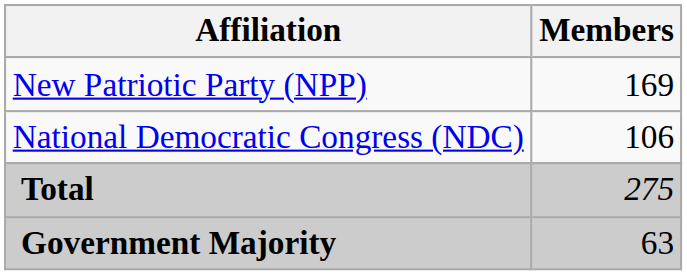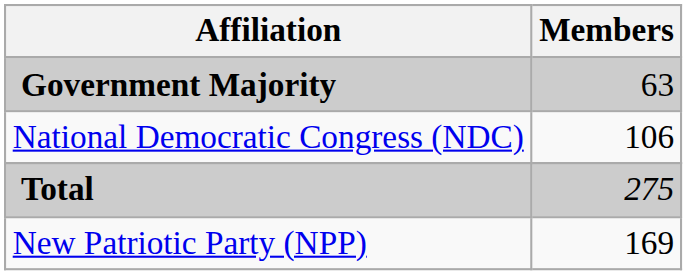 <table class="wikitable">
 <tr>
 <th>Affiliation</th>
 <th>Members</th>
 </tr>
-<tr>
-<td><a href='#'>New Patriotic Party (NPP)</a></td>
-<td align="right">169</td>
+<tr bgcolor="CCCCCC">
+<td> <strong>Government Majority</strong></td>
+<td align="right">63</td>
 </tr>
 <tr>
 <td><a href='#'>National Democratic Congress (NDC)</a></td>
 <td align="right">106</td>
 </tr>
 <tr>
 </tr>
 <tr bgcolor="CCCCCC">
 <td> <strong>Total</strong></td>
 <td align="right"><em>275</em></td>
 </tr>
-<tr bgcolor="CCCCCC">
-<td> <strong>Government Majority</strong></td>
-<td align="right">63</td>
+<tr>
+<td><a href='#'>New Patriotic Party (NPP)</a></td>
+<td align="right">169</td>
 </tr>
 </table>
